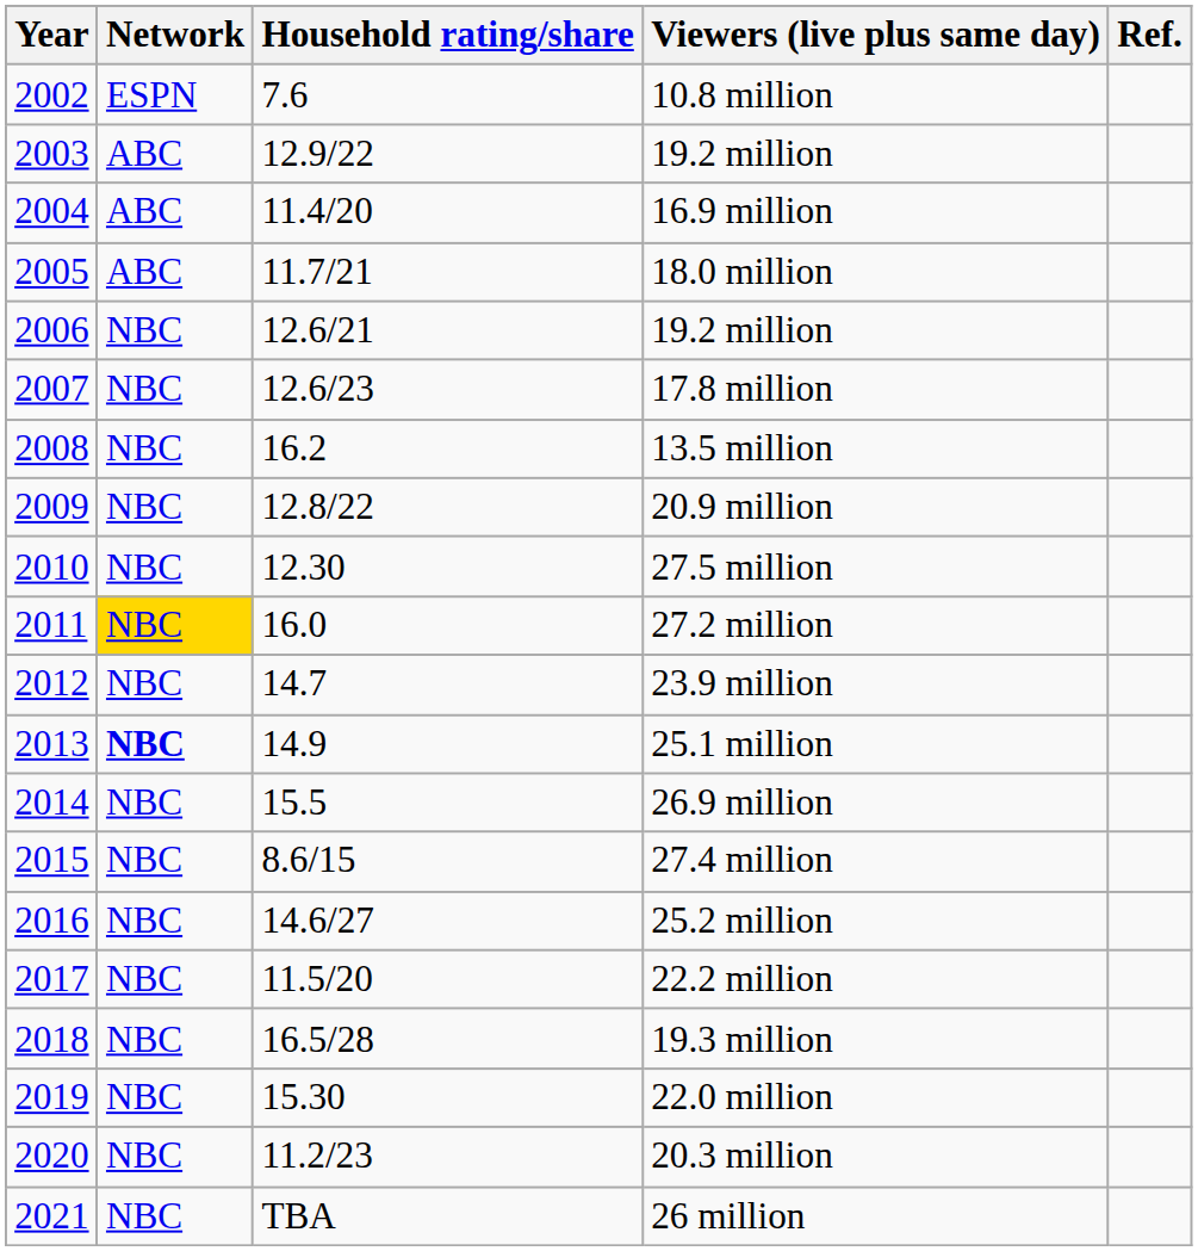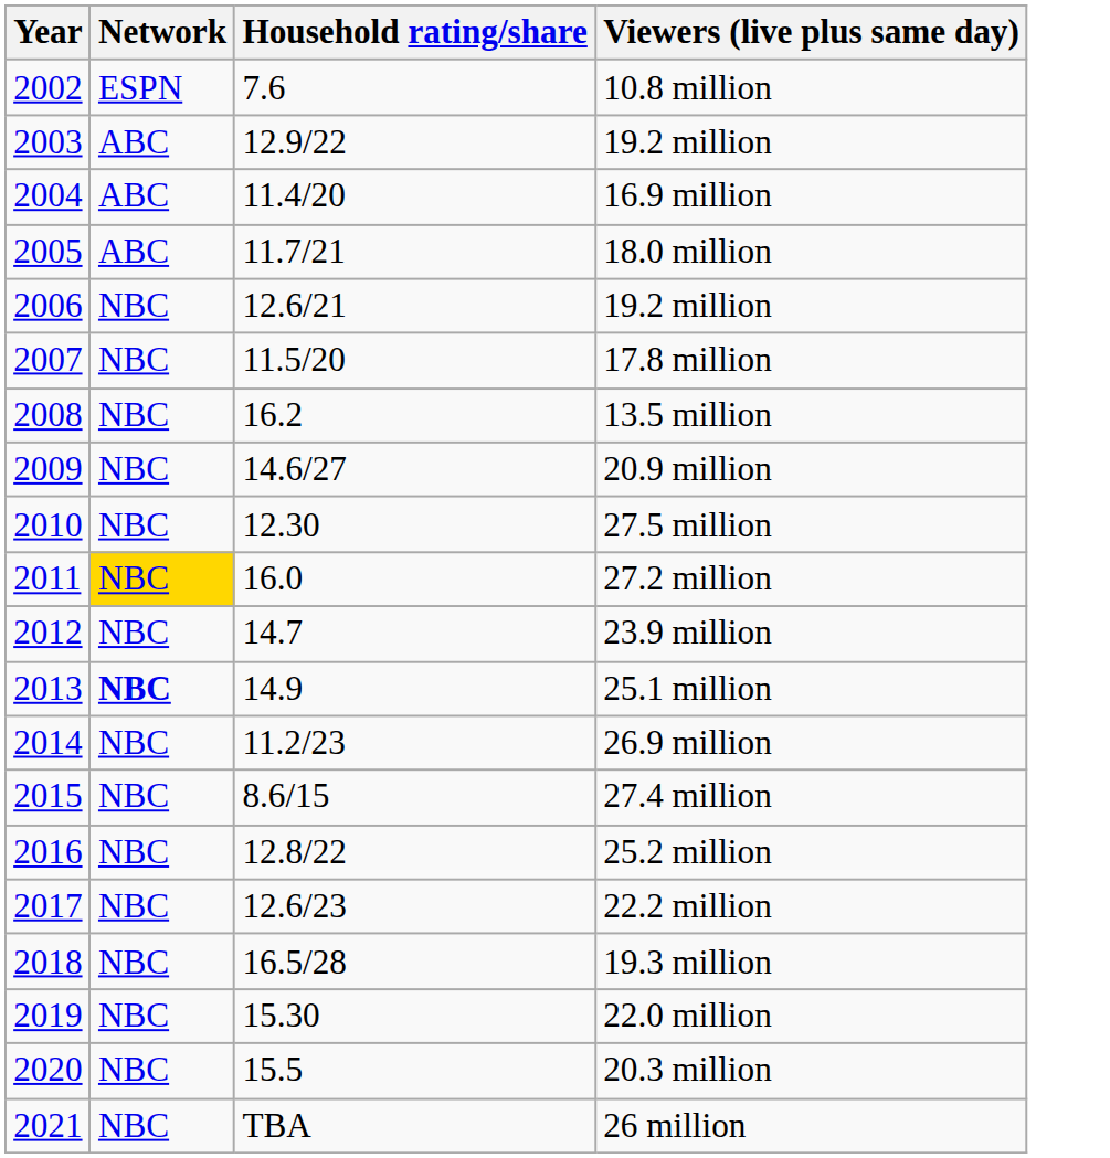 <table class="wikitable sortable">
 <tr>
 <th>Year</th>
 <th>Network</th>
 <th>Household <a href='#'>rating/share</a></th>
 <th>Viewers (live plus same day)</th>
-<th class=unsortable>Ref.</th>
 </tr>
 <tr>
 <td><a href='#'>2002</a></td>
 <td><a href='#'>ESPN</a></td>
 <td>7.6</td>
 <td>10.8 million</td>
-<td></td>
 </tr>
 <tr>
 <td><a href='#'>2003</a></td>
 <td><a href='#'>ABC</a></td>
 <td>12.9/22</td>
 <td>19.2 million</td>
-<td></td>
 </tr>
 <tr>
 <td><a href='#'>2004</a></td>
 <td><a href='#'>ABC</a></td>
 <td>11.4/20</td>
 <td>16.9 million</td>
-<td></td>
 </tr>
 <tr>
 <td><a href='#'>2005</a></td>
 <td><a href='#'>ABC</a></td>
 <td>11.7/21</td>
 <td>18.0 million</td>
-<td></td>
 </tr>
 <tr>
 <td><a href='#'>2006</a></td>
 <td><a href='#'>NBC</a></td>
 <td>12.6/21</td>
 <td>19.2 million</td>
-<td></td>
 </tr>
 <tr>
 <td><a href='#'>2007</a></td>
 <td><a href='#'>NBC</a></td>
-<td>12.6/23</td>
+<td>11.5/20</td>
 <td>17.8 million</td>
-<td></td>
 </tr>
 <tr>
 <td><a href='#'>2008</a></td>
 <td><a href='#'>NBC</a></td>
 <td>16.2</td>
 <td>13.5 million</td>
-<td></td>
 </tr>
 <tr>
 <td><a href='#'>2009</a></td>
 <td><a href='#'>NBC</a></td>
-<td>12.8/22</td>
+<td>14.6/27</td>
 <td>20.9 million</td>
-<td></td>
 </tr>
 <tr>
 <td><a href='#'>2010</a></td>
 <td><a href='#'>NBC</a></td>
 <td>12.30</td>
 <td>27.5 million</td>
-<td></td>
 </tr>
 <tr>
 <td><a href='#'>2011</a></td>
 <td style="background: gold;"><a href='#'>NBC</a></td>
 <td>16.0</td>
 <td>27.2 million</td>
-<td></td>
 </tr>
 <tr>
 <td><a href='#'>2012</a></td>
 <td><a href='#'>NBC</a></td>
 <td>14.7</td>
 <td>23.9  million</td>
-<td></td>
 </tr>
 <tr>
 <td><a href='#'>2013</a></td>
 <td><strong><a href='#'>NBC</a></strong></td>
 <td>14.9</td>
 <td>25.1  million</td>
-<td></td>
 </tr>
 <tr>
 <td><a href='#'>2014</a></td>
 <td><a href='#'>NBC</a></td>
-<td>15.5</td>
+<td>11.2/23</td>
 <td>26.9  million</td>
-<td></td>
 </tr>
 <tr>
 <td><a href='#'>2015</a></td>
 <td><a href='#'>NBC</a></td>
 <td>8.6/15</td>
 <td>27.4  million</td>
-<td></td>
 </tr>
 <tr>
 <td><a href='#'>2016</a></td>
 <td><a href='#'>NBC</a></td>
-<td>14.6/27</td>
+<td>12.8/22</td>
 <td>25.2  million</td>
-<td></td>
 </tr>
 <tr>
 <td><a href='#'>2017</a></td>
 <td><a href='#'>NBC</a></td>
-<td>11.5/20</td>
+<td>12.6/23</td>
 <td>22.2 million</td>
-<td></td>
 </tr>
 <tr>
 <td><a href='#'>2018</a></td>
 <td><a href='#'>NBC</a></td>
 <td>16.5/28</td>
 <td>19.3 million</td>
-<td></td>
 </tr>
 <tr>
 <td><a href='#'>2019</a></td>
 <td><a href='#'>NBC</a></td>
 <td>15.30</td>
 <td>22.0 million</td>
-<td></td>
 </tr>
 <tr>
 <td><a href='#'>2020</a></td>
 <td><a href='#'>NBC</a></td>
-<td>11.2/23</td>
+<td>15.5</td>
 <td>20.3 million</td>
-<td></td>
 </tr>
 <tr>
 <td><a href='#'>2021</a></td>
 <td><a href='#'>NBC</a></td>
 <td>TBA</td>
 <td>26 million</td>
-<td></td>
 </tr>
 </table>
